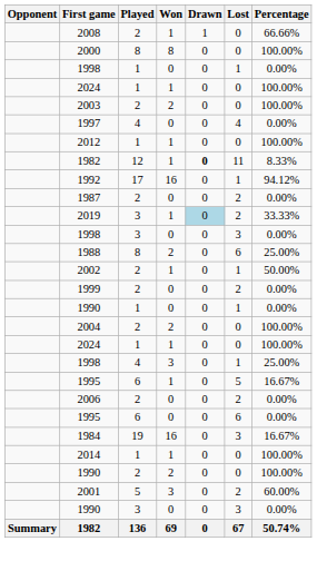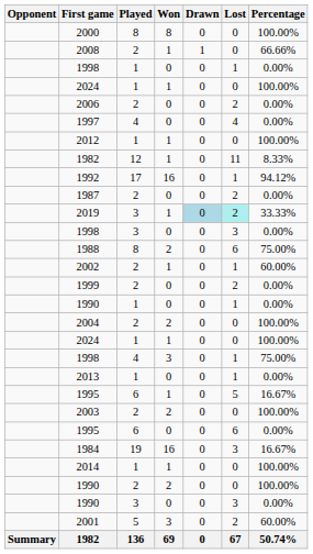 <table class="wikitable sortable" style="text-align: center;">
 <tr>
 <th>Opponent</th>
 <th>First game</th>
 <th>Played</th>
 <th>Won</th>
 <th>Drawn</th>
 <th>Lost</th>
 <th>Percentage</th>
 </tr>
 <tr>
 <td style="text-align: left;"></td>
+<td>2000</td>
+<td>8</td>
+<td>8</td>
+<td>0</td>
+<td>0</td>
+<td>100.00%</td>
+</tr>
+<tr>
+<td style="text-align: left;"></td>
 <td>2008</td>
 <td>2</td>
 <td>1</td>
 <td>1</td>
 <td>0</td>
 <td>66.66%</td>
-</tr>
-<tr>
-<td style="text-align: left;"></td>
-<td>2000</td>
-<td>8</td>
-<td>8</td>
-<td>0</td>
-<td>0</td>
-<td>100.00%</td>
 </tr>
 <tr>
 <td style="text-align: left;"></td>
 <td>1998</td>
 <td>1</td>
 <td>0</td>
 <td>0</td>
 <td>1</td>
 <td>0.00%</td>
 </tr>
 <tr>
 <td style="text-align: left;"></td>
 <td>2024</td>
 <td>1</td>
 <td>1</td>
 <td>0</td>
 <td>0</td>
 <td>100.00%</td>
 </tr>
 <tr>
 <td style="text-align: left;"></td>
-<td>2003</td>
-<td>2</td>
+<td>2006</td>
 <td>2</td>
 <td>0</td>
 <td>0</td>
-<td>100.00%</td>
+<td>2</td>
+<td>0.00%</td>
 </tr>
 <tr>
 <td style="text-align: left;"></td>
 <td>1997</td>
 <td>4</td>
 <td>0</td>
 <td>0</td>
 <td>4</td>
 <td>0.00%</td>
 </tr>
 <tr>
 <td style="text-align: left;"></td>
 <td>2012</td>
 <td>1</td>
 <td>1</td>
 <td>0</td>
 <td>0</td>
 <td>100.00%</td>
 </tr>
 <tr>
 <td style="text-align: left;"></td>
 <td>1982</td>
 <td>12</td>
 <td>1</td>
-<td><strong>0</strong></td>
+<td>0</td>
 <td>11</td>
 <td>8.33%</td>
 </tr>
 <tr>
 <td style="text-align: left;"></td>
 <td>1992</td>
 <td>17</td>
 <td>16</td>
 <td>0</td>
 <td>1</td>
 <td>94.12%</td>
 </tr>
 <tr>
 <td style="text-align: left;"></td>
 <td>1987</td>
 <td>2</td>
 <td>0</td>
 <td>0</td>
 <td>2</td>
 <td>0.00%</td>
 </tr>
 <tr>
 <td style="text-align: left;"></td>
 <td>2019</td>
 <td>3</td>
 <td>1</td>
 <td style="background: lightblue;">0</td>
-<td>2</td>
+<td style="background: paleturquoise;">2</td>
 <td>33.33%</td>
 </tr>
 <tr>
 <td style="text-align: left;"></td>
 <td>1998</td>
 <td>3</td>
 <td>0</td>
 <td>0</td>
 <td>3</td>
 <td>0.00%</td>
 </tr>
 <tr>
 <td style="text-align: left;"></td>
 <td>1988</td>
 <td>8</td>
 <td>2</td>
 <td>0</td>
 <td>6</td>
-<td>25.00%</td>
+<td>75.00%</td>
 </tr>
 <tr>
 <td style="text-align: left;"></td>
 <td>2002</td>
 <td>2</td>
 <td>1</td>
 <td>0</td>
 <td>1</td>
-<td>50.00%</td>
+<td>60.00%</td>
 </tr>
 <tr>
 <td style="text-align: left;"></td>
 <td>1999</td>
 <td>2</td>
 <td>0</td>
 <td>0</td>
 <td>2</td>
 <td>0.00%</td>
 </tr>
 <tr>
 <td style="text-align: left;"></td>
 <td>1990</td>
 <td>1</td>
 <td>0</td>
 <td>0</td>
 <td>1</td>
 <td>0.00%</td>
 </tr>
 <tr>
 <td style="text-align: left;"></td>
 <td>2004</td>
 <td>2</td>
 <td>2</td>
 <td>0</td>
 <td>0</td>
 <td>100.00%</td>
 </tr>
 <tr>
 <td style="text-align: left;"></td>
 <td>2024</td>
 <td>1</td>
 <td>1</td>
 <td>0</td>
 <td>0</td>
 <td>100.00%</td>
 </tr>
 <tr>
 <td style="text-align: left;"></td>
 <td>1998</td>
 <td>4</td>
 <td>3</td>
 <td>0</td>
 <td>1</td>
-<td>25.00%</td>
+<td>75.00%</td>
+</tr>
+<tr>
+<td style="text-align: left;"></td>
+<td>2013</td>
+<td>1</td>
+<td>0</td>
+<td>0</td>
+<td>1</td>
+<td>0.00%</td>
 </tr>
 <tr>
 <td style="text-align: left;"></td>
 <td>1995</td>
 <td>6</td>
 <td>1</td>
 <td>0</td>
 <td>5</td>
 <td>16.67%</td>
 </tr>
 <tr>
 <td style="text-align: left;"></td>
-<td>2006</td>
+<td>2003</td>
+<td>2</td>
 <td>2</td>
 <td>0</td>
 <td>0</td>
-<td>2</td>
-<td>0.00%</td>
+<td>100.00%</td>
 </tr>
 <tr>
 <td style="text-align: left;"></td>
 <td>1995</td>
 <td>6</td>
 <td>0</td>
 <td>0</td>
 <td>6</td>
 <td>0.00%</td>
 </tr>
 <tr>
 <td style="text-align: left;"></td>
 <td>1984</td>
 <td>19</td>
 <td>16</td>
 <td>0</td>
 <td>3</td>
 <td>16.67%</td>
 </tr>
 <tr>
 <td style="text-align: left;"></td>
 <td>2014</td>
 <td>1</td>
 <td>1</td>
 <td>0</td>
 <td>0</td>
 <td>100.00%</td>
 </tr>
 <tr>
 <td style="text-align: left;"></td>
 <td>1990</td>
 <td>2</td>
 <td>2</td>
 <td>0</td>
 <td>0</td>
 <td>100.00%</td>
 </tr>
 <tr>
 <td style="text-align: left;"></td>
+<td>1990</td>
+<td>3</td>
+<td>0</td>
+<td>0</td>
+<td>3</td>
+<td>0.00%</td>
+</tr>
+<tr>
+<td style="text-align: left;"></td>
 <td>2001</td>
 <td>5</td>
 <td>3</td>
 <td>0</td>
 <td>2</td>
 <td>60.00%</td>
-</tr>
-<tr>
-<td style="text-align: left;"></td>
-<td>1990</td>
-<td>3</td>
-<td>0</td>
-<td>0</td>
-<td>3</td>
-<td>0.00%</td>
 </tr>
 <tr>
 <th>Summary</th>
 <th>1982</th>
 <th>136</th>
 <th>69</th>
 <th>0</th>
 <th>67</th>
 <th>50.74%</th>
 </tr>
 </table>
